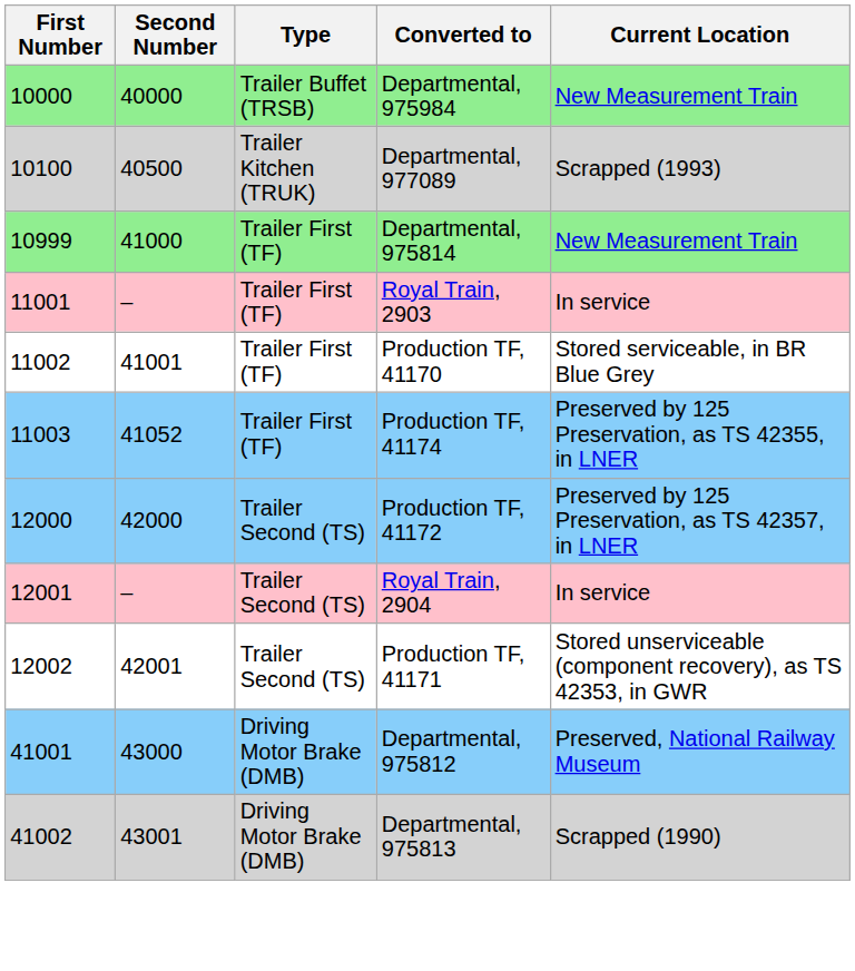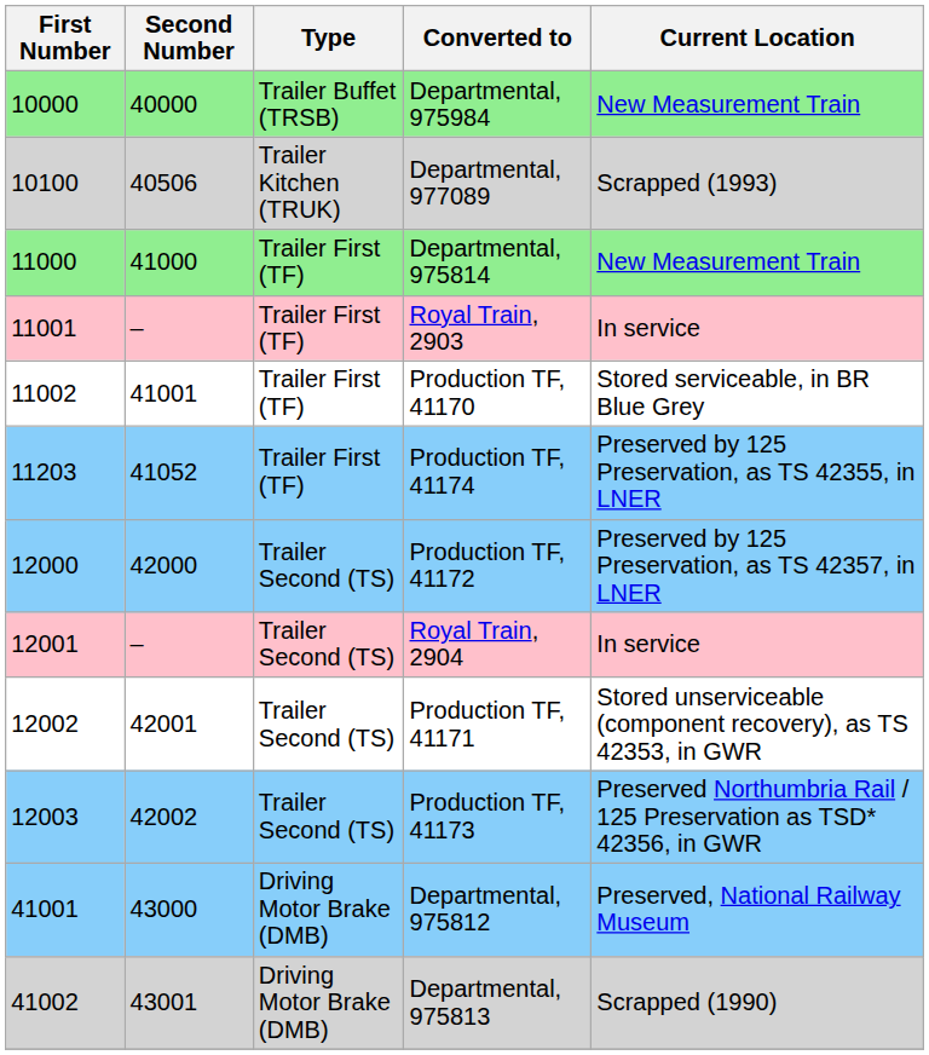 <table class="wikitable">
 <tr>
 <th>First Number</th>
 <th>Second Number</th>
 <th>Type</th>
 <th>Converted to</th>
 <th>Current Location</th>
 </tr>
 <tr bgcolor=lightgreen>
 <td>10000</td>
 <td>40000</td>
 <td>Trailer Buffet (TRSB)</td>
 <td>Departmental, 975984</td>
 <td><a href='#'>New Measurement Train</a></td>
 </tr>
 <tr bgcolor=lightgrey>
 <td>10100</td>
-<td>40500</td>
+<td>40506</td>
 <td>Trailer Kitchen (TRUK)</td>
 <td>Departmental, 977089</td>
 <td>Scrapped (1993)</td>
 </tr>
 <tr bgcolor=lightgreen>
-<td>10999</td>
+<td>11000</td>
 <td>41000</td>
 <td>Trailer First (TF)</td>
 <td>Departmental, 975814</td>
 <td><a href='#'>New Measurement Train</a></td>
 </tr>
 <tr bgcolor=pink>
 <td>11001</td>
 <td>–</td>
 <td>Trailer First (TF)</td>
 <td><a href='#'>Royal Train</a>, 2903</td>
 <td>In service</td>
 </tr>
 <tr bgcolor=white>
 <td>11002</td>
 <td>41001</td>
 <td>Trailer First (TF)</td>
 <td>Production TF, 41170</td>
 <td>Stored serviceable, in BR Blue Grey</td>
 </tr>
 <tr bgcolor=lightskyblue>
-<td>11003</td>
+<td>11203</td>
 <td>41052</td>
 <td>Trailer First (TF)</td>
 <td>Production TF, 41174</td>
 <td>Preserved by 125 Preservation, as TS 42355, in <a href='#'>LNER</a></td>
 </tr>
 <tr bgcolor=lightskyblue>
 <td>12000</td>
 <td>42000</td>
 <td>Trailer Second (TS)</td>
 <td>Production TF, 41172</td>
 <td>Preserved by 125 Preservation, as TS 42357, in <a href='#'>LNER</a></td>
 </tr>
 <tr bgcolor=pink>
 <td>12001</td>
 <td>–</td>
 <td>Trailer Second (TS)</td>
 <td><a href='#'>Royal Train</a>, 2904</td>
 <td>In service</td>
 </tr>
 <tr bgcolor=white>
 <td>12002</td>
 <td>42001</td>
 <td>Trailer Second (TS)</td>
 <td>Production TF, 41171</td>
 <td>Stored unserviceable (component recovery), as TS 42353, in GWR</td>
 </tr>
 <tr bgcolor=lightskyblue>
+<td>12003</td>
+<td>42002</td>
+<td>Trailer Second (TS)</td>
+<td>Production TF, 41173</td>
+<td>Preserved <a href='#'>Northumbria Rail</a> / 125 Preservation as TSD* 42356, in GWR</td>
+</tr>
+<tr bgcolor=lightskyblue>
 <td>41001</td>
 <td>43000</td>
 <td>Driving Motor Brake (DMB)</td>
 <td>Departmental, 975812</td>
 <td>Preserved, <a href='#'>National Railway Museum</a></td>
 </tr>
 <tr bgcolor=lightgrey>
 <td>41002</td>
 <td>43001</td>
 <td>Driving Motor Brake (DMB)</td>
 <td>Departmental, 975813</td>
 <td>Scrapped (1990)</td>
 </tr>
 <tr>
 </tr>
 </table>
